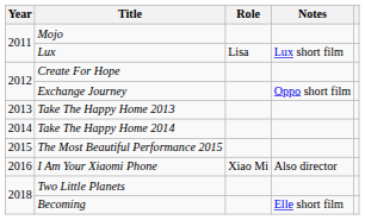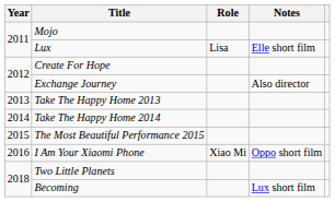 <table class="wikitable sortable">
 <tr>
 <th>Year</th>
 <th>Title</th>
 <th>Role</th>
 <th class="unsortable">Notes</th>
 <th class="unsortable"></th>
 </tr>
 <tr>
 <td rowspan=2>2011</td>
 <td><em>Mojo</em></td>
 <td></td>
 <td></td>
 <td></td>
 </tr>
 <tr>
 <td><em>Lux</em></td>
 <td>Lisa</td>
-<td><a href='#'>Lux</a> short film</td>
+<td><a href='#'>Elle</a> short film</td>
 <td></td>
 </tr>
 <tr>
 <td rowspan=2>2012</td>
 <td><em>Create For Hope</em></td>
 <td></td>
 <td></td>
 <td></td>
 </tr>
 <tr>
 <td><em>Exchange Journey</em></td>
 <td></td>
-<td><a href='#'>Oppo</a> short film</td>
+<td>Also director</td>
 <td></td>
 </tr>
 <tr>
 <td>2013</td>
 <td><em>Take The Happy Home 2013</em></td>
 <td></td>
 <td></td>
 <td></td>
 </tr>
 <tr>
 <td>2014</td>
 <td><em>Take The Happy Home 2014</em></td>
 <td></td>
 <td></td>
 <td></td>
 </tr>
 <tr>
 <td>2015</td>
 <td><em>The Most Beautiful Performance 2015</em></td>
 <td></td>
 <td></td>
 <td></td>
 </tr>
 <tr>
 <td>2016</td>
 <td><em>I Am Your Xiaomi Phone</em></td>
 <td>Xiao Mi</td>
-<td>Also director</td>
+<td><a href='#'>Oppo</a> short film</td>
 <td></td>
 </tr>
 <tr>
 <td rowspan=2>2018</td>
 <td><em>Two Little Planets</em></td>
 <td></td>
 <td></td>
 <td></td>
 </tr>
 <tr>
 <td><em>Becoming</em></td>
 <td></td>
-<td><a href='#'>Elle</a> short film</td>
+<td><a href='#'>Lux</a> short film</td>
 <td></td>
 </tr>
 </table>
